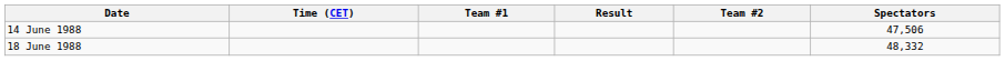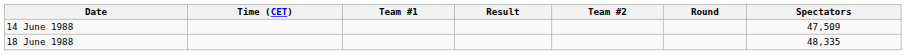 <table class="wikitable" style="text-align: left;;" width="100%">
 <tr>
 <th>Date</th>
 <th>Time (<a href='#'>CET</a>)</th>
 <th>Team #1</th>
 <th>Result</th>
 <th>Team #2</th>
+<th>Round</th>
 <th>Spectators</th>
 </tr>
 <tr>
 <td>14 June 1988</td>
 <td></td>
 <td align=right></td>
 <td style="text-align:center;"></td>
 <td></td>
-<td style="text-align:center;">47,506</td>
+<td></td>
+<td style="text-align:center;">47,509</td>
 </tr>
 <tr>
 <td>18 June 1988</td>
 <td></td>
 <td align=right></td>
 <td style="text-align:center;"></td>
 <td></td>
-<td style="text-align:center;">48,332</td>
+<td></td>
+<td style="text-align:center;">48,335</td>
 </tr>
 </table>
